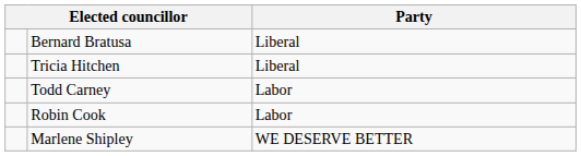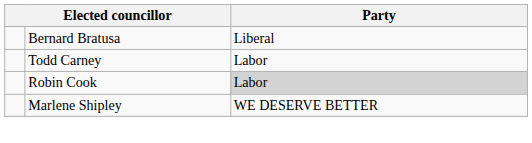 <table class="wikitable" style="float:right;clear:right;width:30%">
 <tr>
 <th colspan="2">Elected councillor</th>
 <th>Party</th>
 </tr>
 <tr>
 <td> </td>
 <td>Bernard Bratusa</td>
 <td>Liberal</td>
 </tr>
 <tr>
 <td> </td>
-<td>Tricia Hitchen</td>
-<td>Liberal</td>
-</tr>
-<tr>
-<td> </td>
 <td>Todd Carney</td>
 <td>Labor</td>
 </tr>
 <tr>
 <td> </td>
 <td>Robin Cook</td>
-<td>Labor</td>
+<td style="background: lightgrey;">Labor</td>
 </tr>
 <tr>
 <td> </td>
 <td>Marlene Shipley</td>
 <td>WE DESERVE BETTER</td>
 </tr>
 </table>
